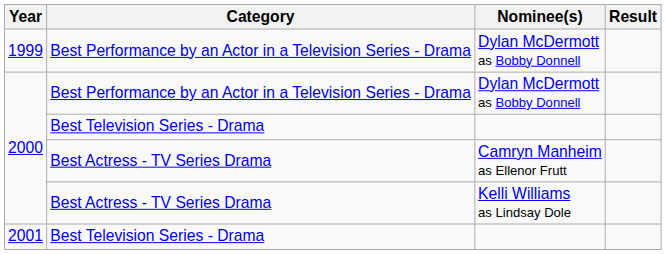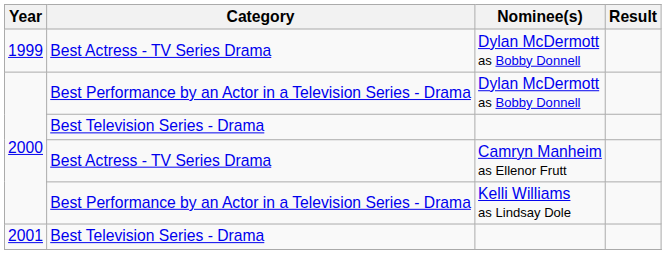 <table class="wikitable">
 <tr>
 <th>Year</th>
 <th>Category</th>
 <th>Nominee(s)</th>
 <th>Result</th>
 </tr>
 <tr>
 <td><a href='#'>1999</a></td>
-<td><a href='#'>Best Performance by an Actor in a Television Series - Drama</a></td>
+<td><a href='#'>Best Actress - TV Series Drama</a></td>
 <td><a href='#'>Dylan McDermott</a><br><small>as <a href='#'>Bobby Donnell</a></small></td>
 <td></td>
 </tr>
 <tr>
 <td rowspan="4"><a href='#'>2000</a></td>
 <td><a href='#'>Best Performance by an Actor in a Television Series - Drama</a></td>
 <td><a href='#'>Dylan McDermott</a><br><small>as <a href='#'>Bobby Donnell</a></small></td>
 <td></td>
 </tr>
 <tr>
 <td><a href='#'>Best Television Series - Drama</a></td>
 <td></td>
 <td></td>
 </tr>
 <tr>
 <td><a href='#'>Best Actress - TV Series Drama</a></td>
 <td><a href='#'>Camryn Manheim</a><br><small>as Ellenor Frutt</small></td>
 <td></td>
 </tr>
 <tr>
-<td><a href='#'>Best Actress - TV Series Drama</a></td>
+<td><a href='#'>Best Performance by an Actor in a Television Series - Drama</a></td>
 <td><a href='#'>Kelli Williams</a><br><small>as Lindsay Dole</small></td>
 <td></td>
 </tr>
 <tr>
 <td><a href='#'>2001</a></td>
 <td><a href='#'>Best Television Series - Drama</a></td>
 <td></td>
 <td></td>
 </tr>
 <tr>
 </tr>
 </table>
